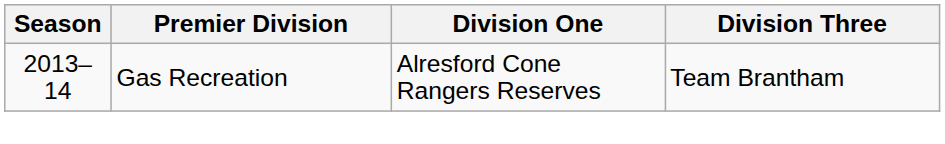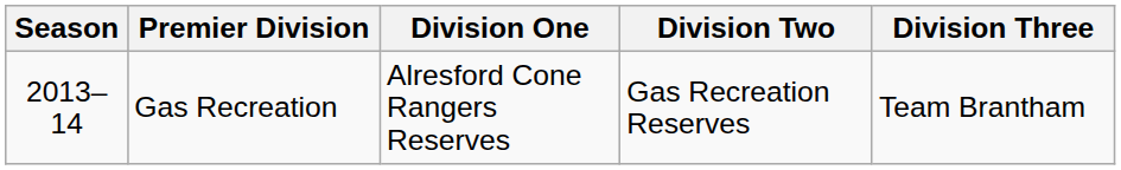 <table class=wikitable style="border:0px; margin-top:-1px; margin-bottom:0;">
 <tr>
 <th width=65px>Season</th>
 <th width=250px>Premier Division</th>
 <th width=250px>Division One</th>
+<th width=250px>Division Two</th>
 <th width=250px>Division Three</th>
 </tr>
 <tr>
 <td align=center>2013–14</td>
 <td>Gas Recreation</td>
 <td>Alresford Cone Rangers Reserves</td>
+<td>Gas Recreation Reserves</td>
 <td>Team Brantham</td>
 </tr>
 </table>
